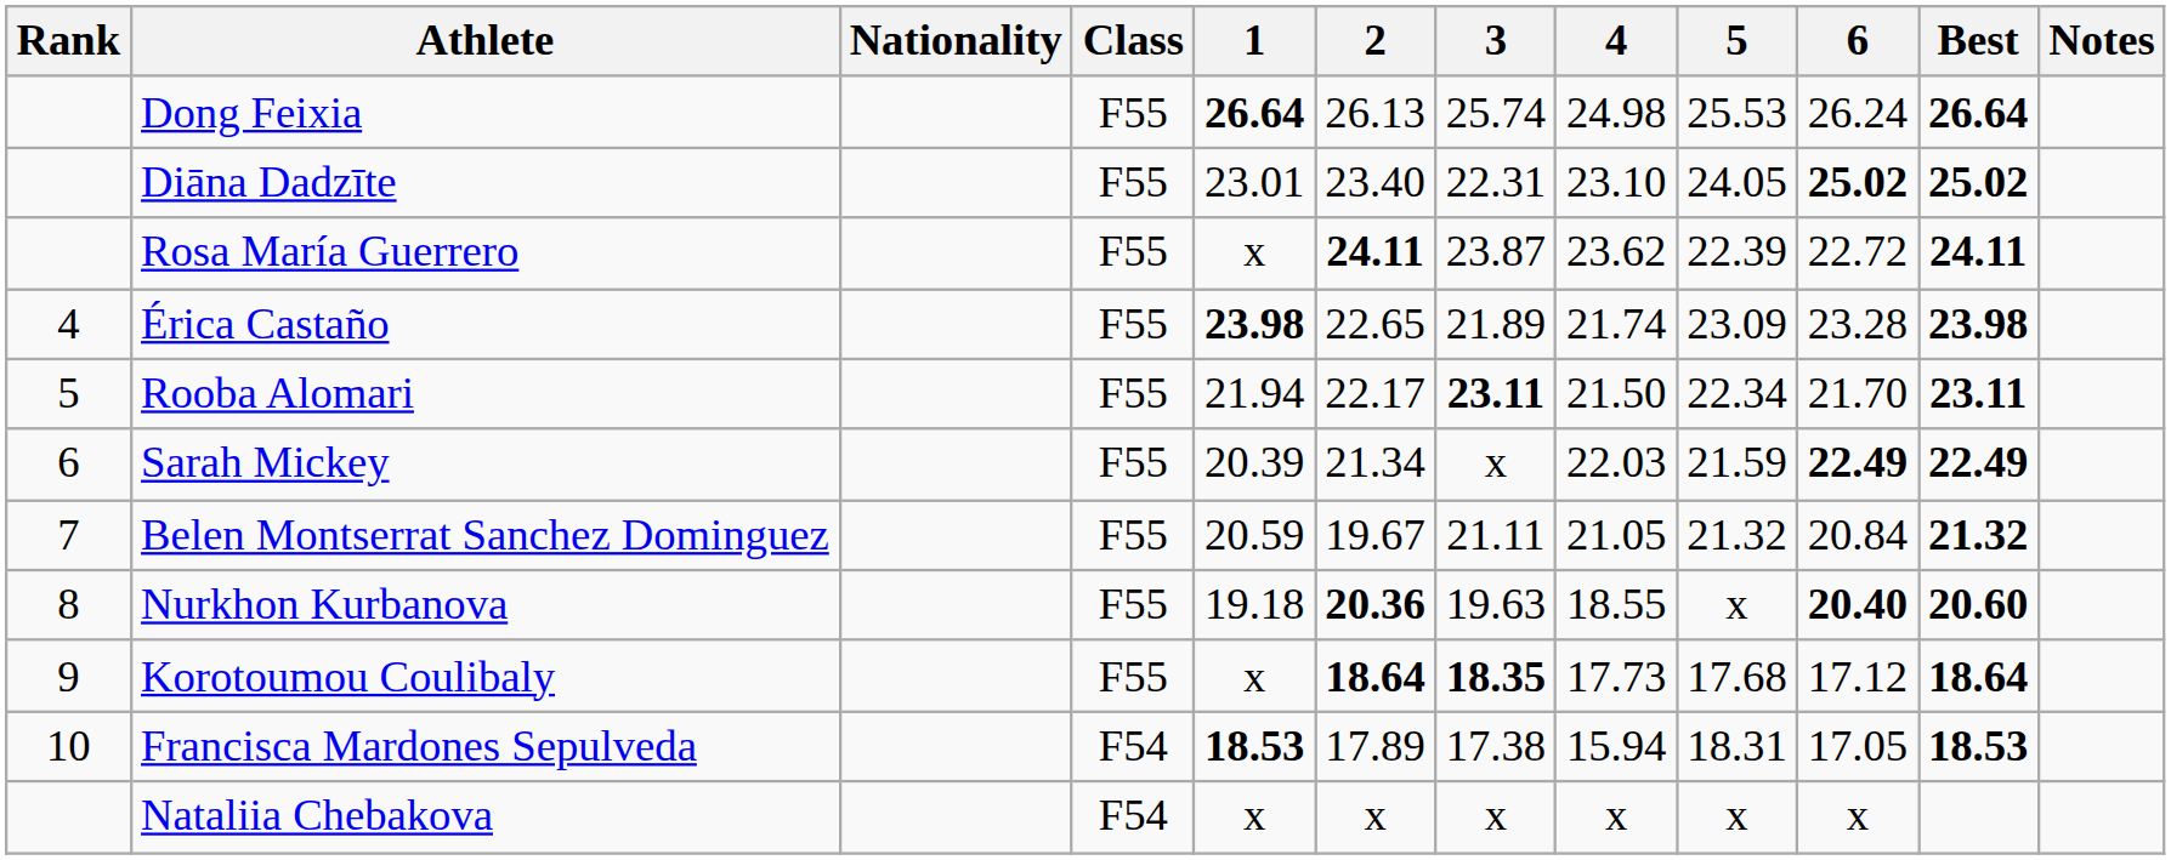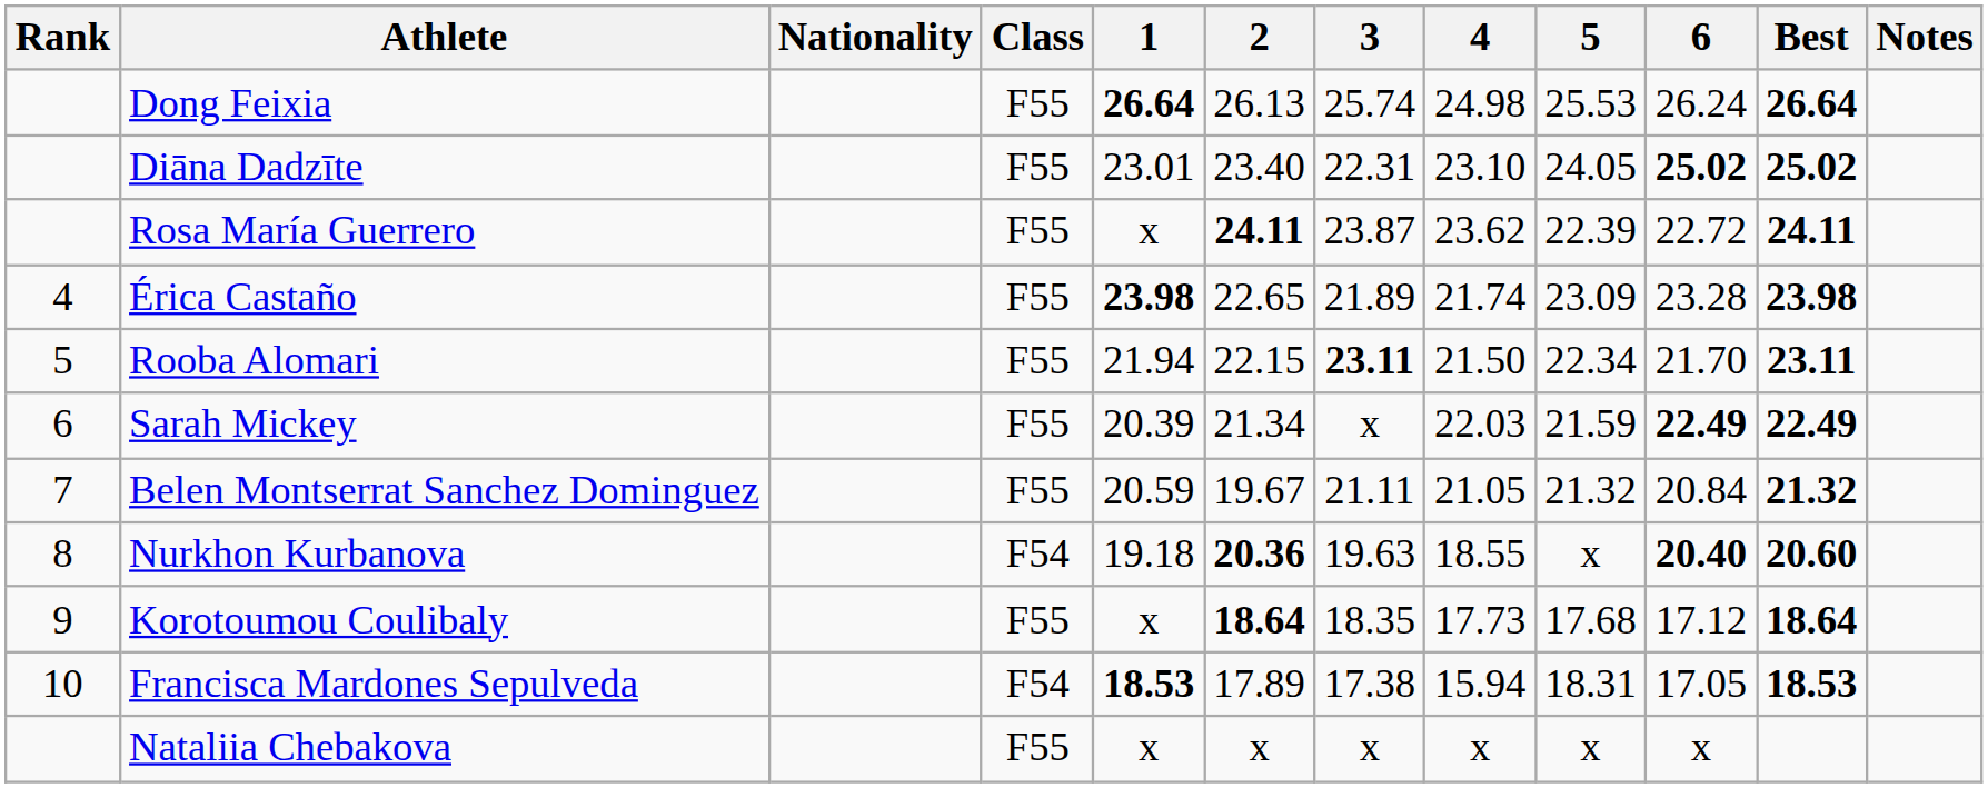 <table class="wikitable sortable" style="text-align:center">
 <tr>
 <th>Rank</th>
 <th>Athlete</th>
 <th>Nationality</th>
 <th>Class</th>
 <th>1</th>
 <th>2</th>
 <th>3</th>
 <th>4</th>
 <th>5</th>
 <th>6</th>
 <th>Best</th>
 <th>Notes</th>
 </tr>
 <tr>
 <td></td>
 <td style="text-align:left"><a href='#'>Dong Feixia</a></td>
 <td style="text-align:left;"></td>
 <td>F55</td>
 <td><strong>26.64</strong></td>
 <td>26.13</td>
 <td>25.74</td>
 <td>24.98</td>
 <td>25.53</td>
 <td>26.24</td>
 <td><strong>26.64</strong></td>
 <td></td>
 </tr>
 <tr>
 <td></td>
 <td style="text-align:left"><a href='#'>Diāna Dadzīte</a></td>
 <td style="text-align:left;"></td>
 <td>F55</td>
 <td>23.01</td>
 <td>23.40</td>
 <td>22.31</td>
 <td>23.10</td>
 <td>24.05</td>
 <td><strong>25.02</strong></td>
 <td><strong>25.02</strong></td>
 <td></td>
 </tr>
 <tr>
 <td></td>
 <td style="text-align:left"><a href='#'>Rosa María Guerrero</a></td>
 <td style="text-align:left;"></td>
 <td>F55</td>
 <td>x</td>
 <td><strong>24.11</strong></td>
 <td>23.87</td>
 <td>23.62</td>
 <td>22.39</td>
 <td>22.72</td>
 <td><strong>24.11</strong></td>
 <td></td>
 </tr>
 <tr>
 <td>4</td>
 <td style="text-align:left"><a href='#'>Érica Castaño</a></td>
 <td style="text-align:left;"></td>
 <td>F55</td>
 <td><strong>23.98</strong></td>
 <td>22.65</td>
 <td>21.89</td>
 <td>21.74</td>
 <td>23.09</td>
 <td>23.28</td>
 <td><strong>23.98</strong></td>
 <td></td>
 </tr>
 <tr>
 <td>5</td>
 <td style="text-align:left"><a href='#'>Rooba Alomari</a></td>
 <td style="text-align:left;"></td>
 <td>F55</td>
 <td>21.94</td>
-<td>22.17</td>
+<td>22.15</td>
 <td><strong>23.11</strong></td>
 <td>21.50</td>
 <td>22.34</td>
 <td>21.70</td>
 <td><strong>23.11</strong></td>
 <td></td>
 </tr>
 <tr>
 <td>6</td>
 <td style="text-align:left"><a href='#'>Sarah Mickey</a></td>
 <td style="text-align:left;"></td>
 <td>F55</td>
 <td>20.39</td>
 <td>21.34</td>
 <td>x</td>
 <td>22.03</td>
 <td>21.59</td>
 <td><strong>22.49</strong></td>
 <td><strong>22.49</strong></td>
 <td></td>
 </tr>
 <tr>
 <td>7</td>
 <td style="text-align:left"><a href='#'>Belen Montserrat Sanchez Dominguez</a></td>
 <td style="text-align:left;"></td>
 <td>F55</td>
 <td>20.59</td>
 <td>19.67</td>
 <td>21.11</td>
 <td>21.05</td>
 <td>21.32</td>
 <td>20.84</td>
 <td><strong>21.32</strong></td>
 <td></td>
 </tr>
 <tr>
 <td>8</td>
 <td style="text-align:left"><a href='#'>Nurkhon Kurbanova</a></td>
 <td style="text-align:left;"></td>
-<td>F55</td>
+<td>F54</td>
 <td>19.18</td>
 <td><strong>20.36</strong></td>
 <td>19.63</td>
 <td>18.55</td>
 <td>x</td>
 <td><strong>20.40</strong></td>
 <td><strong>20.60</strong></td>
 <td><strong></strong></td>
 </tr>
 <tr>
 <td>9</td>
 <td style="text-align:left"><a href='#'>Korotoumou Coulibaly</a></td>
 <td style="text-align:left;"></td>
 <td>F55</td>
 <td>x</td>
 <td><strong>18.64</strong></td>
-<td><strong>18.35</strong></td>
+<td>18.35</td>
 <td>17.73</td>
 <td>17.68</td>
 <td>17.12</td>
 <td><strong>18.64</strong></td>
 <td></td>
 </tr>
 <tr>
 <td>10</td>
 <td style="text-align:left"><a href='#'>Francisca Mardones Sepulveda</a></td>
 <td style="text-align:left;"></td>
 <td>F54</td>
 <td><strong>18.53</strong></td>
 <td>17.89</td>
 <td>17.38</td>
 <td>15.94</td>
 <td>18.31</td>
 <td>17.05</td>
 <td><strong>18.53</strong></td>
 <td></td>
 </tr>
 <tr>
 <td></td>
 <td style="text-align:left"><a href='#'>Nataliia Chebakova</a></td>
 <td style="text-align:left;"></td>
-<td>F54</td>
+<td>F55</td>
 <td>x</td>
 <td>x</td>
 <td>x</td>
 <td>x</td>
 <td>x</td>
 <td>x</td>
 <td><strong></strong></td>
 <td></td>
 </tr>
 </table>
